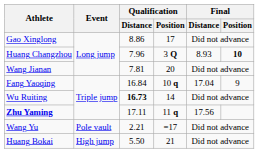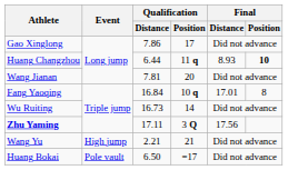 <table class=wikitable style=font-size:90%;text-align:center>
 <tr>
 <th rowspan=2>Athlete</th>
 <th rowspan=2>Event</th>
 <th colspan=2>Qualification</th>
 <th colspan=2>Final</th>
 </tr>
 <tr style=font-size:95%>
 <th>Distance</th>
 <th>Position</th>
 <th>Distance</th>
 <th>Position</th>
 </tr>
 <tr>
 <td align=left><a href='#'>Gao Xinglong</a></td>
 <td align=left rowspan=3><a href='#'>Long jump</a></td>
-<td>8.86</td>
+<td>7.86</td>
 <td>17</td>
 <td colspan=2>Did not advance</td>
 </tr>
 <tr>
 <td align=left><a href='#'>Huang Changzhou</a></td>
-<td>7.96</td>
-<td>3 <strong>Q</strong></td>
+<td>6.44</td>
+<td>11 <strong>q</strong></td>
 <td>8.93</td>
 <td><strong>10</strong></td>
 </tr>
 <tr>
 <td align=left><a href='#'>Wang Jianan</a></td>
 <td>7.81</td>
 <td>20</td>
 <td colspan=2>Did not advance</td>
 </tr>
 <tr>
 <td align=left><a href='#'>Fang Yaoqing</a></td>
 <td align=left rowspan=3><a href='#'>Triple jump</a></td>
 <td>16.84</td>
 <td>10 <strong>q</strong></td>
-<td>17.04</td>
-<td>9</td>
+<td>17.01</td>
+<td>8</td>
 </tr>
 <tr>
 <td align=left><a href='#'>Wu Ruiting</a></td>
-<td><strong>16.73</strong></td>
+<td>16.73</td>
 <td>14</td>
 <td colspan=2>Did not advance</td>
 </tr>
 <tr>
 <td align=left><strong><a href='#'>Zhu Yaming</a></strong></td>
 <td>17.11</td>
-<td>11 <strong>q</strong></td>
+<td>3 <strong>Q</strong></td>
 <td>17.56</td>
 <td></td>
 </tr>
 <tr align=center>
 <td align=left><a href='#'>Wang Yu</a></td>
-<td align=left><a href='#'>Pole vault</a></td>
+<td align=left><a href='#'>High jump</a></td>
 <td>2.21</td>
-<td>=17</td>
+<td>21</td>
 <td colspan=2>Did not advance</td>
 </tr>
 <tr align=center>
 <td align=left><a href='#'>Huang Bokai</a></td>
-<td align=left><a href='#'>High jump</a></td>
-<td>5.50</td>
-<td>21</td>
+<td align=left><a href='#'>Pole vault</a></td>
+<td>6.50</td>
+<td>=17</td>
 <td colspan=2>Did not advance</td>
 </tr>
 </table>
